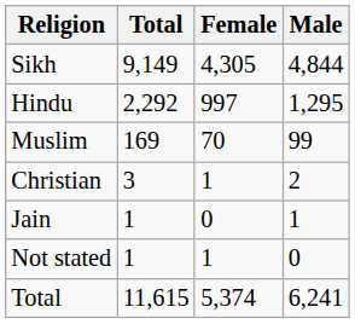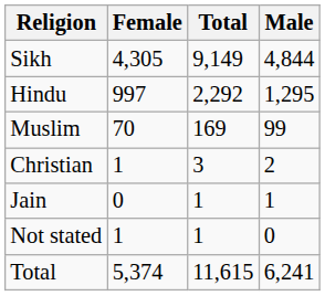 <table class="wikitable sortable">
 <tr>
 <th>Religion</th>
+<th>Female</th>
 <th>Total</th>
-<th>Female</th>
 <th>Male</th>
 </tr>
 <tr>
 <td>Sikh</td>
+<td>4,305</td>
 <td>9,149</td>
-<td>4,305</td>
 <td>4,844</td>
 </tr>
 <tr>
 <td>Hindu</td>
+<td>997</td>
 <td>2,292</td>
-<td>997</td>
 <td>1,295</td>
 </tr>
 <tr>
 <td>Muslim</td>
+<td>70</td>
 <td>169</td>
-<td>70</td>
 <td>99</td>
 </tr>
 <tr>
 <td>Christian</td>
+<td>1</td>
 <td>3</td>
-<td>1</td>
 <td>2</td>
 </tr>
 <tr>
 <td>Jain</td>
+<td>0</td>
 <td>1</td>
-<td>0</td>
 <td>1</td>
 </tr>
 <tr>
 <td>Not stated</td>
 <td>1</td>
 <td>1</td>
 <td>0</td>
 </tr>
 <tr>
 <td>Total</td>
+<td>5,374</td>
 <td>11,615</td>
-<td>5,374</td>
 <td>6,241</td>
 </tr>
 </table>
